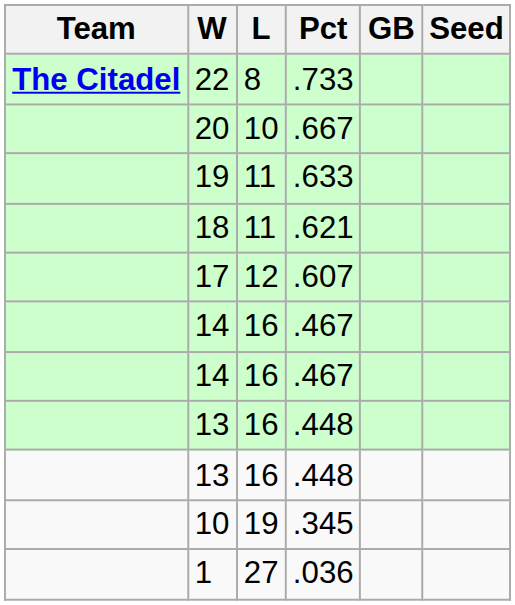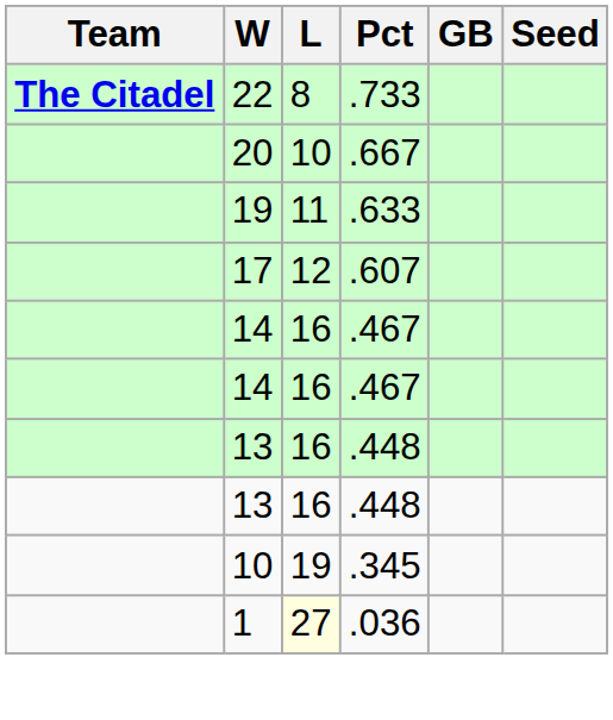 <table class="wikitable">
 <tr>
 <th>Team</th>
 <th>W</th>
 <th>L</th>
 <th>Pct</th>
 <th>GB</th>
 <th>Seed</th>
 </tr>
 <tr bgcolor="#ccffcc">
 <td><strong><a href='#'>The Citadel</a></strong></td>
 <td>22</td>
 <td>8</td>
 <td>.733</td>
 <td></td>
 <td></td>
 </tr>
 <tr bgcolor="#ccffcc">
 <td></td>
 <td>20</td>
 <td>10</td>
 <td>.667</td>
 <td></td>
 <td></td>
 </tr>
 <tr bgcolor="#ccffcc">
 <td></td>
 <td>19</td>
 <td>11</td>
 <td>.633</td>
-<td></td>
-<td></td>
-</tr>
-<tr bgcolor="#ccffcc">
-<td></td>
-<td>18</td>
-<td>11</td>
-<td>.621</td>
 <td></td>
 <td></td>
 </tr>
 <tr bgcolor="#ccffcc">
 <td></td>
 <td>17</td>
 <td>12</td>
 <td>.607</td>
 <td></td>
 <td></td>
 </tr>
 <tr bgcolor="#ccffcc">
 <td></td>
 <td>14</td>
 <td>16</td>
 <td>.467</td>
 <td></td>
 <td></td>
 </tr>
 <tr bgcolor="#ccffcc">
 <td></td>
 <td>14</td>
 <td>16</td>
 <td>.467</td>
 <td></td>
 <td></td>
 </tr>
 <tr bgcolor="#ccffcc">
 <td></td>
 <td>13</td>
 <td>16</td>
 <td>.448</td>
 <td></td>
 <td></td>
 </tr>
 <tr>
 <td></td>
 <td>13</td>
 <td>16</td>
 <td>.448</td>
 <td></td>
 <td></td>
 </tr>
 <tr>
 <td></td>
 <td>10</td>
 <td>19</td>
 <td>.345</td>
 <td></td>
 <td></td>
 </tr>
 <tr>
 <td></td>
 <td>1</td>
-<td>27</td>
+<td style="background: lightyellow;">27</td>
 <td>.036</td>
 <td></td>
 <td></td>
 </tr>
 </table>
